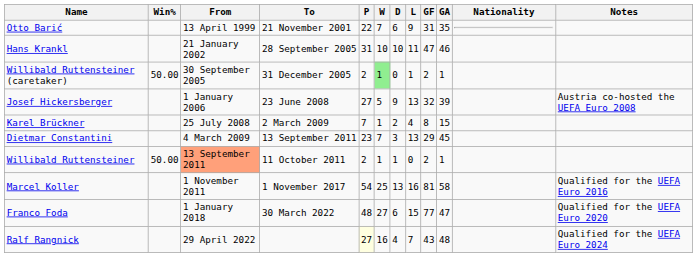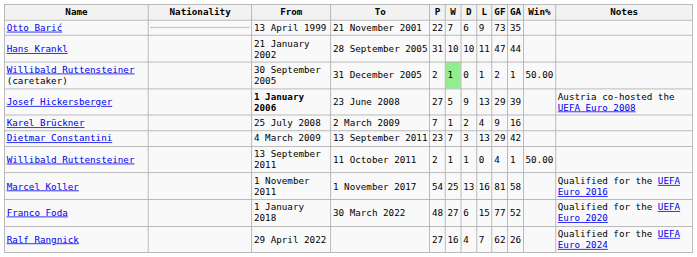 <table class="wikitable collapsible" style="font-size:90%;">
 <tr>
 <th>Name</th>
-<th>Win%</th>
+<th width="15%">Nationality</th>
 <th>From</th>
 <th>To</th>
 <th>P</th>
 <th>W</th>
 <th>D</th>
 <th>L</th>
 <th>GF</th>
 <th>GA</th>
-<th width="15%">Nationality</th>
+<th>Win%</th>
 <th>Notes</th>
 </tr>
 <tr>
 <td><a href='#'>Otto Barić</a></td>
-<td></td>
+<td align="left"><hr></td>
 <td align="left">13 April 1999</td>
 <td align="left">21 November 2001</td>
 <td>22</td>
 <td>7</td>
 <td>6</td>
 <td>9</td>
-<td>31</td>
+<td>73</td>
 <td>35</td>
-<td align="left"><hr></td>
+<td></td>
 <td></td>
 </tr>
 <tr>
 <td><a href='#'>Hans Krankl</a></td>
-<td></td>
+<td align="left"></td>
 <td align="left">21 January 2002</td>
 <td align="left">28 September 2005</td>
 <td>31</td>
 <td>10</td>
 <td>10</td>
 <td>11</td>
 <td>47</td>
-<td>46</td>
-<td align="left"></td>
+<td>44</td>
+<td></td>
 <td></td>
 </tr>
 <tr>
 <td><a href='#'>Willibald Ruttensteiner</a> (caretaker)</td>
-<td>50.00</td>
+<td align="left"></td>
 <td align="left">30 September 2005</td>
 <td align="left">31 December 2005</td>
 <td>2</td>
 <td style="background: lightgreen;">1</td>
 <td>0</td>
 <td>1</td>
 <td>2</td>
 <td>1</td>
-<td align="left"></td>
+<td>50.00</td>
 <td></td>
 </tr>
 <tr>
 <td><a href='#'>Josef Hickersberger</a></td>
-<td></td>
-<td align="left">1 January 2006</td>
+<td align="left"></td>
+<td align="left"><strong>1 January 2006</strong></td>
 <td align="left">23 June 2008</td>
 <td>27</td>
 <td>5</td>
 <td>9</td>
 <td>13</td>
-<td>32</td>
+<td>29</td>
 <td>39</td>
-<td align="left"></td>
+<td></td>
 <td>Austria co-hosted the <a href='#'>UEFA Euro 2008</a></td>
 </tr>
 <tr>
 <td><a href='#'>Karel Brückner</a></td>
-<td></td>
+<td align="left"></td>
 <td align="left">25 July 2008</td>
 <td align="left">2 March 2009</td>
 <td>7</td>
 <td>1</td>
 <td>2</td>
 <td>4</td>
-<td>8</td>
-<td>15</td>
-<td align="left"></td>
+<td>9</td>
+<td>16</td>
+<td></td>
 <td></td>
 </tr>
 <tr>
 <td><a href='#'>Dietmar Constantini</a></td>
-<td></td>
+<td align="left"></td>
 <td align="left">4 March 2009</td>
 <td align="left">13 September 2011</td>
 <td>23</td>
 <td>7</td>
 <td>3</td>
 <td>13</td>
 <td>29</td>
-<td>45</td>
-<td align="left"></td>
+<td>42</td>
+<td></td>
 <td></td>
 </tr>
 <tr>
 <td><a href='#'>Willibald Ruttensteiner</a></td>
-<td>50.00</td>
-<td align="left" style="background: lightsalmon;">13 September 2011</td>
+<td align="left"></td>
+<td align="left">13 September 2011</td>
 <td align="left">11 October 2011</td>
 <td>2</td>
 <td>1</td>
 <td>1</td>
 <td>0</td>
-<td>2</td>
+<td>4</td>
 <td>1</td>
-<td align="left"></td>
+<td>50.00</td>
 <td></td>
 </tr>
 <tr>
 <td><a href='#'>Marcel Koller</a></td>
-<td></td>
+<td align="left"></td>
 <td align="left">1 November 2011</td>
 <td align="left">1 November 2017</td>
 <td>54</td>
 <td>25</td>
 <td>13</td>
 <td>16</td>
 <td>81</td>
 <td>58</td>
-<td align="left"></td>
+<td></td>
 <td> Qualified for the <a href='#'>UEFA Euro 2016</a></td>
 </tr>
 <tr>
 <td><a href='#'>Franco Foda</a></td>
-<td></td>
+<td align="left"></td>
 <td align="left">1 January 2018</td>
 <td align="left">30 March 2022</td>
 <td>48</td>
 <td>27</td>
 <td>6</td>
 <td>15</td>
 <td>77</td>
-<td>47</td>
-<td align="left"></td>
+<td>52</td>
+<td></td>
 <td> Qualified for the <a href='#'>UEFA Euro 2020</a></td>
 </tr>
 <tr>
 <td><a href='#'>Ralf Rangnick</a></td>
-<td></td>
+<td align="left"></td>
 <td align="left">29 April 2022</td>
 <td align="left"></td>
-<td style="background: lightyellow;">27</td>
+<td>27</td>
 <td>16</td>
 <td>4</td>
 <td>7</td>
-<td>43</td>
-<td>48</td>
-<td align="left"></td>
+<td>62</td>
+<td>26</td>
+<td></td>
 <td> Qualified for the <a href='#'>UEFA Euro 2024</a></td>
 </tr>
 </table>
